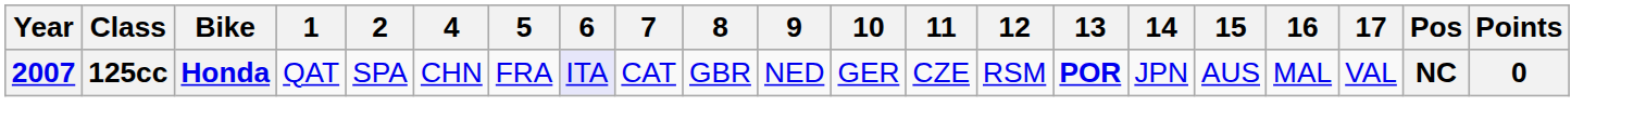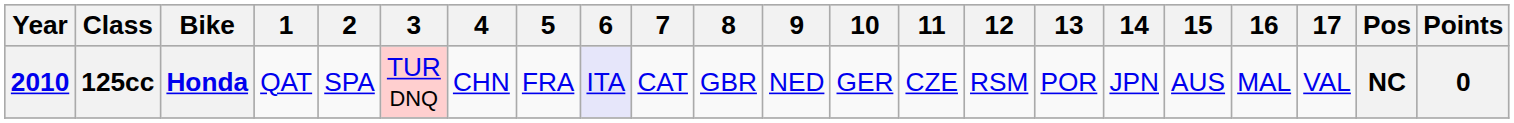 <table class="wikitable" style="text-align:center">
 <tr>
 <th>Year</th>
 <th>Class</th>
 <th>Bike</th>
 <th>1</th>
 <th>2</th>
+<th>3</th>
 <th>4</th>
 <th>5</th>
 <th>6</th>
 <th>7</th>
 <th>8</th>
 <th>9</th>
 <th>10</th>
 <th>11</th>
 <th>12</th>
 <th>13</th>
 <th>14</th>
 <th>15</th>
 <th>16</th>
 <th>17</th>
 <th>Pos</th>
 <th>Points</th>
 </tr>
 <tr>
-<th align="left"><a href='#'>2007</a></th>
+<th align="left"><a href='#'>2010</a></th>
 <th align="left">125cc</th>
 <th align="left"><a href='#'>Honda</a></th>
 <td><a href='#'>QAT</a></td>
 <td><a href='#'>SPA</a></td>
+<td style="background:#FFCFCF;"><a href='#'>TUR</a><br><small>DNQ</small></td>
 <td><a href='#'>CHN</a></td>
 <td><a href='#'>FRA</a></td>
 <td style="background: lavender;"><a href='#'>ITA</a></td>
 <td><a href='#'>CAT</a></td>
 <td><a href='#'>GBR</a></td>
 <td><a href='#'>NED</a></td>
 <td><a href='#'>GER</a></td>
 <td><a href='#'>CZE</a></td>
 <td><a href='#'>RSM</a></td>
-<td><strong><a href='#'>POR</a></strong></td>
+<td><a href='#'>POR</a></td>
 <td><a href='#'>JPN</a></td>
 <td><a href='#'>AUS</a></td>
 <td><a href='#'>MAL</a></td>
 <td><a href='#'>VAL</a></td>
 <th>NC</th>
 <th>0</th>
 </tr>
 </table>
